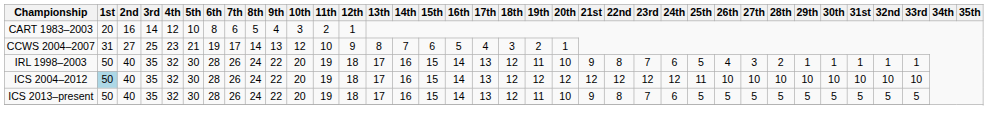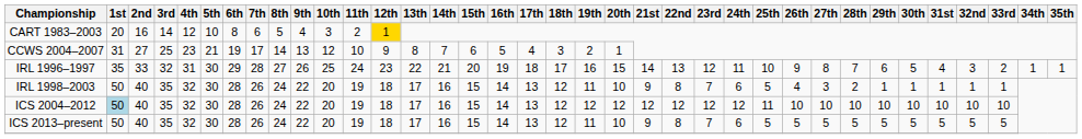 <table class="wikitable" style="text-align:center">
 <tr>
 <th>Championship</th>
 <th>1st</th>
 <th>2nd</th>
 <th>3rd</th>
 <th>4th</th>
 <th>5th</th>
 <th>6th</th>
 <th>7th</th>
 <th>8th</th>
 <th>9th</th>
 <th>10th</th>
 <th>11th</th>
 <th>12th</th>
 <th>13th</th>
 <th>14th</th>
 <th>15th</th>
 <th>16th</th>
 <th>17th</th>
 <th>18th</th>
 <th>19th</th>
 <th>20th</th>
 <th>21st</th>
 <th>22nd</th>
 <th>23rd</th>
 <th>24th</th>
 <th>25th</th>
 <th>26th</th>
 <th>27th</th>
 <th>28th</th>
 <th>29th</th>
 <th>30th</th>
 <th>31st</th>
 <th>32nd</th>
 <th>33rd</th>
 <th>34th</th>
 <th>35th</th>
 </tr>
 <tr>
 <td>CART 1983–2003</td>
 <td>20</td>
 <td>16</td>
 <td>14</td>
 <td>12</td>
 <td>10</td>
 <td>8</td>
 <td>6</td>
 <td>5</td>
 <td>4</td>
 <td>3</td>
 <td>2</td>
-<td>1</td>
+<td style="background: gold;">1</td>
 </tr>
 <tr>
 <td>CCWS 2004–2007</td>
 <td>31</td>
 <td>27</td>
 <td>25</td>
 <td>23</td>
 <td>21</td>
 <td>19</td>
 <td>17</td>
 <td>14</td>
 <td>13</td>
 <td>12</td>
 <td>10</td>
 <td>9</td>
 <td>8</td>
 <td>7</td>
 <td>6</td>
 <td>5</td>
 <td>4</td>
 <td>3</td>
 <td>2</td>
+<td>1</td>
+</tr>
+<tr>
+<td>IRL 1996–1997</td>
+<td>35</td>
+<td>33</td>
+<td>32</td>
+<td>31</td>
+<td>30</td>
+<td>29</td>
+<td>28</td>
+<td>27</td>
+<td>26</td>
+<td>25</td>
+<td>24</td>
+<td>23</td>
+<td>22</td>
+<td>21</td>
+<td>20</td>
+<td>19</td>
+<td>18</td>
+<td>17</td>
+<td>16</td>
+<td>15</td>
+<td>14</td>
+<td>13</td>
+<td>12</td>
+<td>11</td>
+<td>10</td>
+<td>9</td>
+<td>8</td>
+<td>7</td>
+<td>6</td>
+<td>5</td>
+<td>4</td>
+<td>3</td>
+<td>2</td>
+<td>1</td>
 <td>1</td>
 </tr>
 <tr>
 <td>IRL 1998–2003</td>
 <td>50</td>
 <td>40</td>
 <td>35</td>
 <td>32</td>
 <td>30</td>
 <td>28</td>
 <td>26</td>
 <td>24</td>
 <td>22</td>
 <td>20</td>
 <td>19</td>
 <td>18</td>
 <td>17</td>
 <td>16</td>
 <td>15</td>
 <td>14</td>
 <td>13</td>
 <td>12</td>
 <td>11</td>
 <td>10</td>
 <td>9</td>
 <td>8</td>
 <td>7</td>
 <td>6</td>
 <td>5</td>
 <td>4</td>
 <td>3</td>
 <td>2</td>
 <td>1</td>
 <td>1</td>
 <td>1</td>
 <td>1</td>
 <td>1</td>
 </tr>
 <tr>
 <td>ICS 2004–2012</td>
 <td style="background: lightblue;">50</td>
 <td>40</td>
 <td>35</td>
 <td>32</td>
 <td>30</td>
 <td>28</td>
 <td>26</td>
 <td>24</td>
 <td>22</td>
 <td>20</td>
 <td>19</td>
 <td>18</td>
 <td>17</td>
 <td>16</td>
 <td>15</td>
 <td>14</td>
 <td>13</td>
 <td>12</td>
 <td>12</td>
 <td>12</td>
 <td>12</td>
 <td>12</td>
 <td>12</td>
 <td>12</td>
 <td>11</td>
 <td>10</td>
 <td>10</td>
 <td>10</td>
 <td>10</td>
 <td>10</td>
 <td>10</td>
 <td>10</td>
 <td>10</td>
 </tr>
 <tr>
 <td>ICS 2013–present</td>
 <td>50</td>
 <td>40</td>
 <td>35</td>
 <td>32</td>
 <td>30</td>
 <td>28</td>
 <td>26</td>
 <td>24</td>
 <td>22</td>
 <td>20</td>
 <td>19</td>
 <td>18</td>
 <td>17</td>
 <td>16</td>
 <td>15</td>
 <td>14</td>
 <td>13</td>
 <td>12</td>
 <td>11</td>
 <td>10</td>
 <td>9</td>
 <td>8</td>
 <td>7</td>
 <td>6</td>
 <td>5</td>
 <td>5</td>
 <td>5</td>
 <td>5</td>
 <td>5</td>
 <td>5</td>
 <td>5</td>
 <td>5</td>
 <td>5</td>
 </tr>
 <tr>
 </tr>
 </table>
